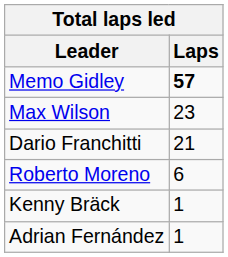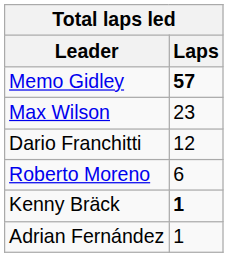 <table class="wikitable">
 <tr>
 <th colspan=2>Total laps led</th>
 </tr>
 <tr>
 <th>Leader</th>
 <th>Laps</th>
 </tr>
 <tr>
 <td><a href='#'>Memo Gidley</a></td>
 <td><strong>57</strong></td>
 </tr>
 <tr>
 <td><a href='#'>Max Wilson</a></td>
 <td>23</td>
 </tr>
 <tr>
 <td>Dario Franchitti</td>
-<td>21</td>
+<td>12</td>
 </tr>
 <tr>
 <td><a href='#'>Roberto Moreno</a></td>
 <td>6</td>
 </tr>
 <tr>
 <td>Kenny Bräck</td>
-<td>1</td>
+<td><strong>1</strong></td>
 </tr>
 <tr>
 <td>Adrian Fernández</td>
 <td>1</td>
 </tr>
 </table>
